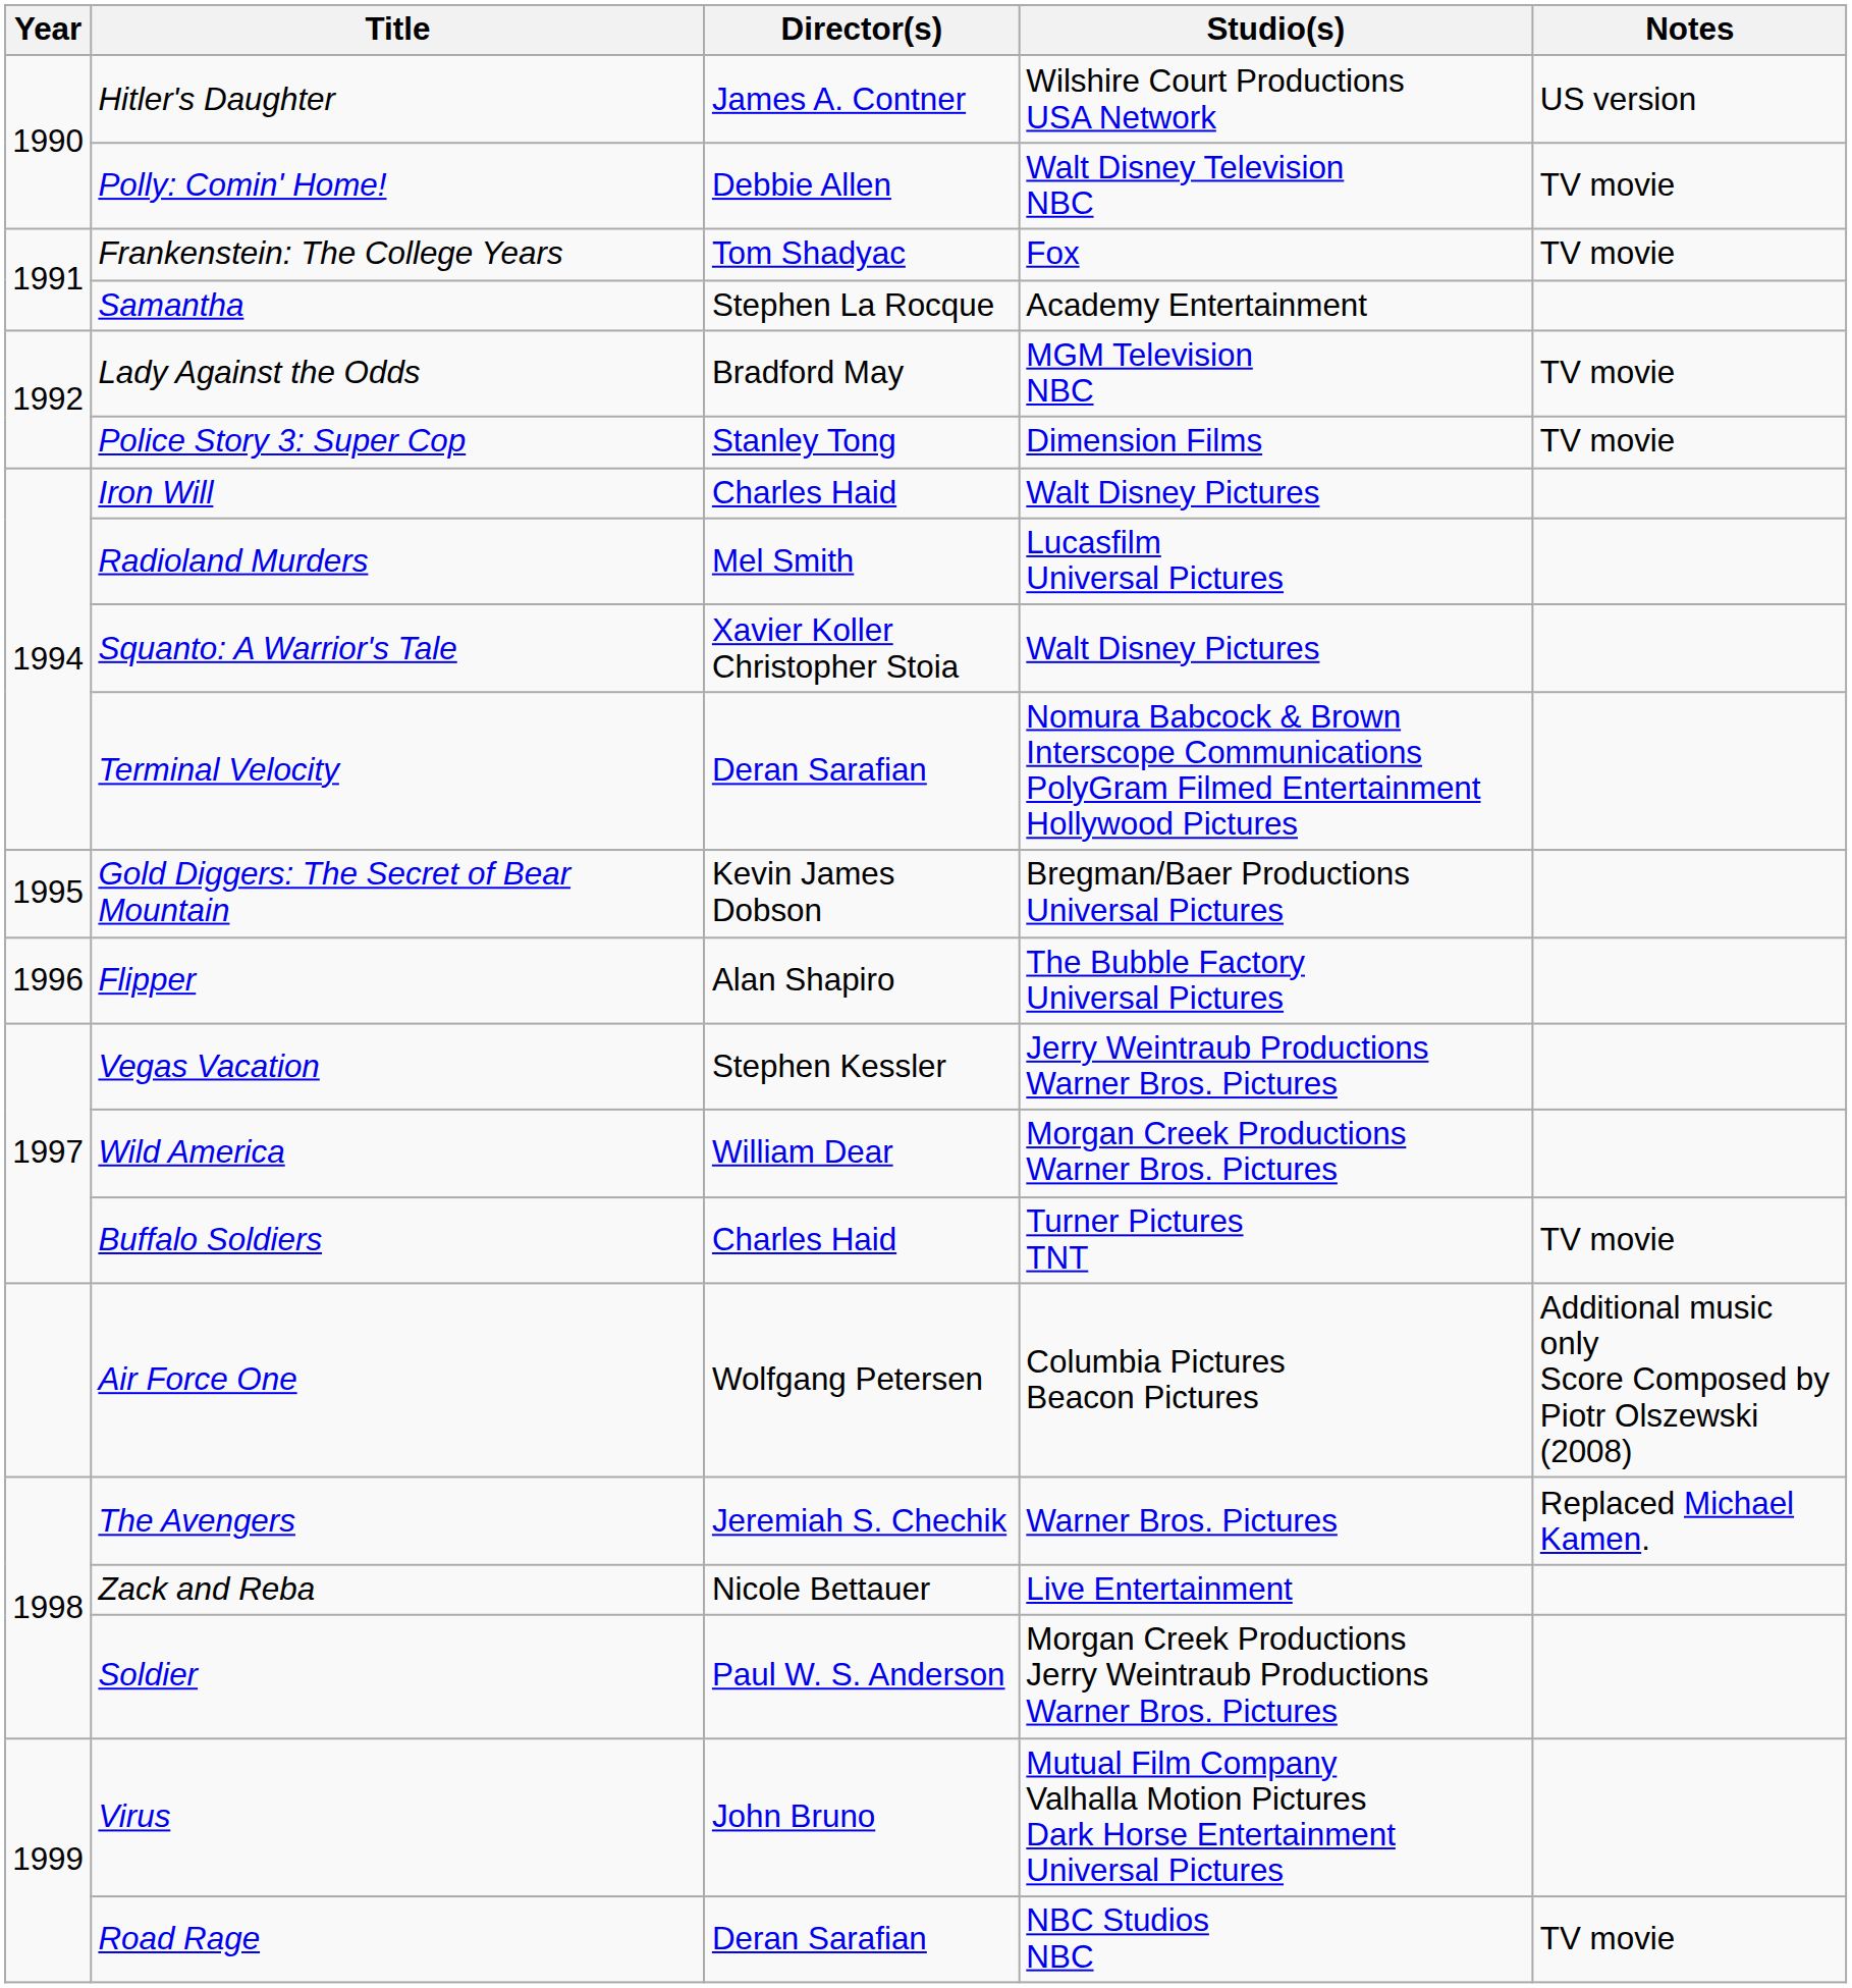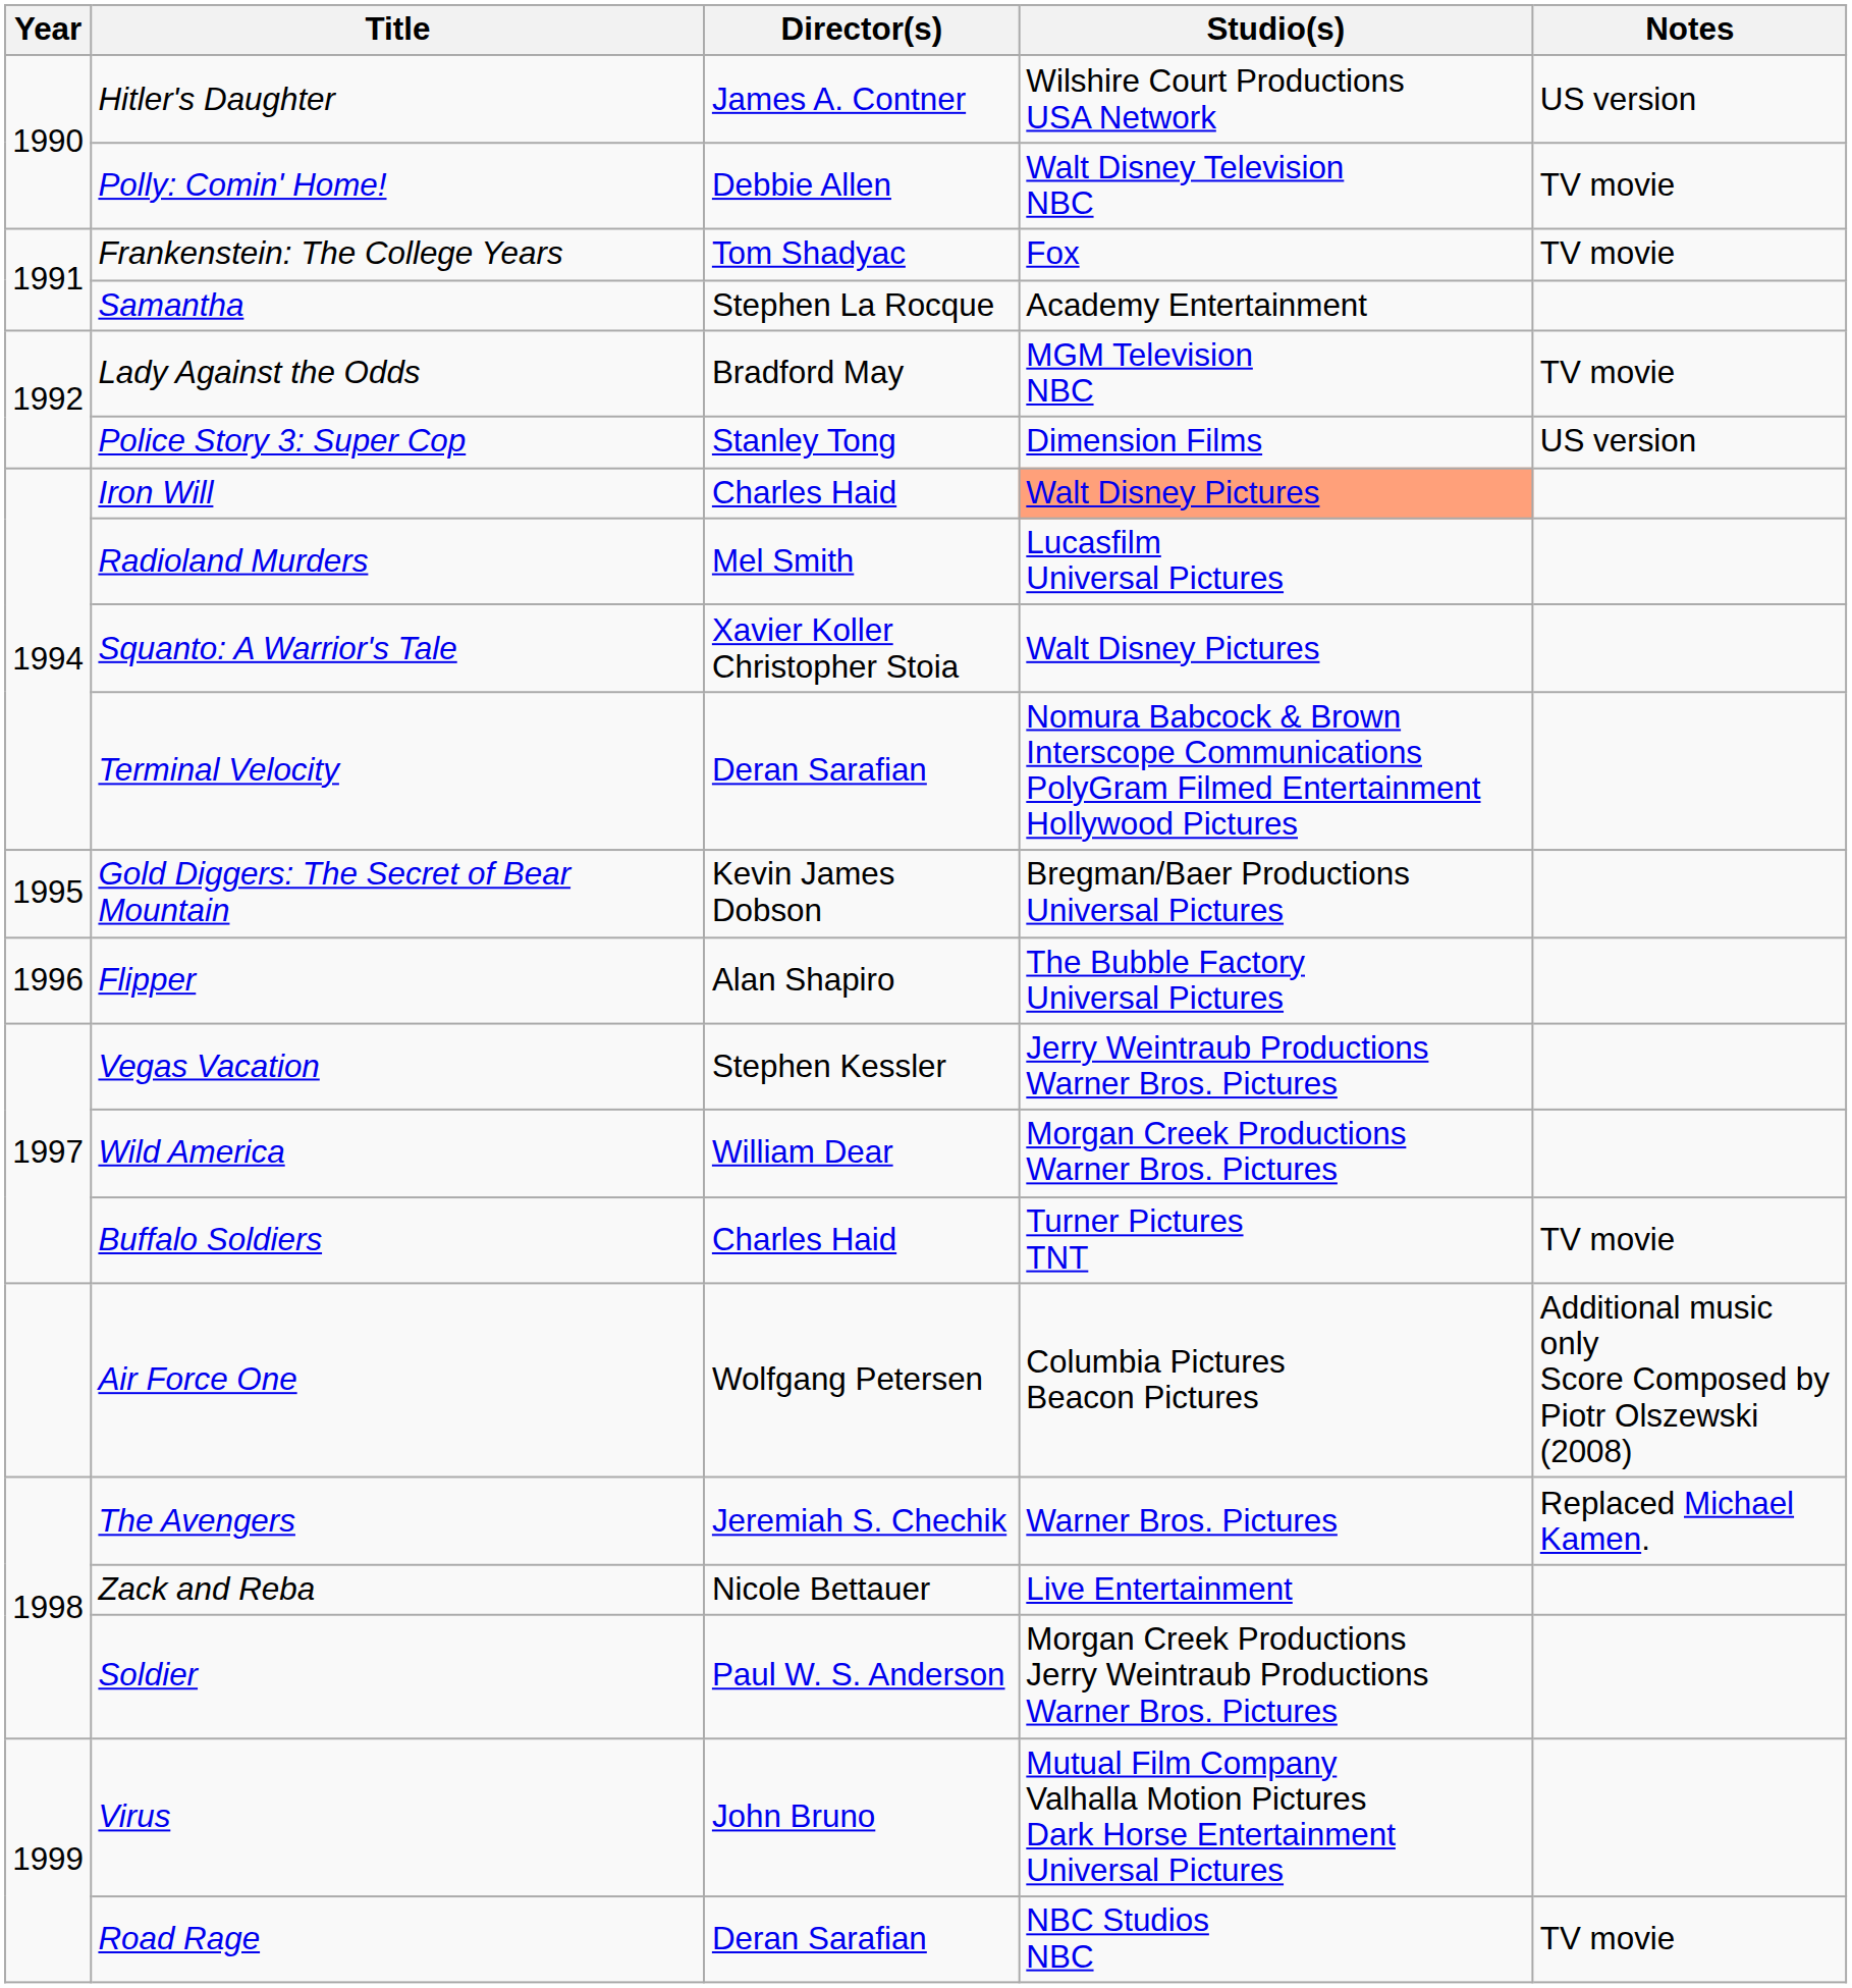 <table class="wikitable sortable">
 <tr>
 <th width = 30px>Year</th>
 <th width = 300px>Title</th>
 <th width = 150px>Director(s)</th>
 <th width = 250px>Studio(s)</th>
 <th width = 150px>Notes</th>
 </tr>
 <tr>
 <td rowspan="2">1990</td>
 <td><em>Hitler's Daughter</em></td>
 <td><a href='#'>James A. Contner</a></td>
 <td>Wilshire Court Productions<br><a href='#'>USA Network</a></td>
 <td>US version</td>
 </tr>
 <tr>
 <td><em><a href='#'>Polly: Comin' Home!</a></em></td>
 <td><a href='#'>Debbie Allen</a></td>
 <td><a href='#'>Walt Disney Television</a><br><a href='#'>NBC</a></td>
 <td>TV movie</td>
 </tr>
 <tr>
 <td rowspan="2">1991</td>
 <td><em>Frankenstein: The College Years</em></td>
 <td><a href='#'>Tom Shadyac</a></td>
 <td><a href='#'>Fox</a></td>
 <td>TV movie</td>
 </tr>
 <tr>
 <td><em><a href='#'>Samantha</a></em></td>
 <td>Stephen La Rocque</td>
 <td>Academy Entertainment</td>
 <td></td>
 </tr>
 <tr>
 <td rowspan="2">1992</td>
 <td><em>Lady Against the Odds</em></td>
 <td>Bradford May</td>
 <td><a href='#'>MGM Television</a><br><a href='#'>NBC</a></td>
 <td>TV movie</td>
 </tr>
 <tr>
 <td><em><a href='#'>Police Story 3: Super Cop</a></em></td>
 <td><a href='#'>Stanley Tong</a></td>
 <td><a href='#'>Dimension Films</a></td>
-<td>TV movie</td>
+<td>US version</td>
 </tr>
 <tr>
 <td rowspan="4">1994</td>
 <td><em><a href='#'>Iron Will</a></em></td>
 <td><a href='#'>Charles Haid</a></td>
-<td><a href='#'>Walt Disney Pictures</a></td>
+<td style="background: lightsalmon;"><a href='#'>Walt Disney Pictures</a></td>
 <td></td>
 </tr>
 <tr>
 <td><em><a href='#'>Radioland Murders</a></em></td>
 <td><a href='#'>Mel Smith</a></td>
 <td><a href='#'>Lucasfilm</a><br><a href='#'>Universal Pictures</a></td>
 <td></td>
 </tr>
 <tr>
 <td><em><a href='#'>Squanto: A Warrior's Tale</a></em></td>
 <td><a href='#'>Xavier Koller</a><br>Christopher Stoia</td>
 <td><a href='#'>Walt Disney Pictures</a></td>
 <td></td>
 </tr>
 <tr>
 <td><em><a href='#'>Terminal Velocity</a></em></td>
 <td><a href='#'>Deran Sarafian</a></td>
 <td><a href='#'>Nomura Babcock & Brown</a><br><a href='#'>Interscope Communications</a><br><a href='#'>PolyGram Filmed Entertainment</a><br><a href='#'>Hollywood Pictures</a></td>
 <td></td>
 </tr>
 <tr>
 <td>1995</td>
 <td><em><a href='#'>Gold Diggers: The Secret of Bear Mountain</a></em></td>
 <td>Kevin James Dobson</td>
 <td>Bregman/Baer Productions<br><a href='#'>Universal Pictures</a></td>
 <td></td>
 </tr>
 <tr>
 <td>1996</td>
 <td><em><a href='#'>Flipper</a></em></td>
 <td>Alan Shapiro</td>
 <td><a href='#'>The Bubble Factory</a><br><a href='#'>Universal Pictures</a></td>
 <td></td>
 </tr>
 <tr>
 <td rowspan="3">1997</td>
 <td><em><a href='#'>Vegas Vacation</a></em></td>
 <td>Stephen Kessler</td>
 <td><a href='#'>Jerry Weintraub Productions</a><br><a href='#'>Warner Bros. Pictures</a></td>
 <td></td>
 </tr>
 <tr>
 <td><em><a href='#'>Wild America</a></em></td>
 <td><a href='#'>William Dear</a></td>
 <td><a href='#'>Morgan Creek Productions</a><br><a href='#'>Warner Bros. Pictures</a></td>
 <td></td>
 </tr>
 <tr>
 <td><em><a href='#'>Buffalo Soldiers</a></em></td>
 <td><a href='#'>Charles Haid</a></td>
 <td><a href='#'>Turner Pictures</a><br><a href='#'>TNT</a></td>
 <td>TV movie</td>
 </tr>
 <tr>
 <td></td>
 <td><em><a href='#'>Air Force One</a></em></td>
 <td>Wolfgang Petersen</td>
 <td>Columbia Pictures<br>Beacon Pictures</td>
 <td>Additional music only<br>Score Composed by Piotr Olszewski (2008)</td>
 </tr>
 <tr>
 <td rowspan="3">1998</td>
 <td><em><a href='#'>The Avengers</a></em></td>
 <td><a href='#'>Jeremiah S. Chechik</a></td>
 <td><a href='#'>Warner Bros. Pictures</a></td>
 <td>Replaced <a href='#'>Michael Kamen</a>.</td>
 </tr>
 <tr>
 <td><em>Zack and Reba</em></td>
 <td>Nicole Bettauer</td>
 <td><a href='#'>Live Entertainment</a></td>
 <td></td>
 </tr>
 <tr>
 <td><em><a href='#'>Soldier</a></em></td>
 <td><a href='#'>Paul W. S. Anderson</a></td>
 <td>Morgan Creek Productions<br>Jerry Weintraub Productions<br><a href='#'>Warner Bros. Pictures</a></td>
 <td></td>
 </tr>
 <tr>
 <td rowspan="2">1999</td>
 <td><em><a href='#'>Virus</a></em></td>
 <td><a href='#'>John Bruno</a></td>
 <td><a href='#'>Mutual Film Company</a><br>Valhalla Motion Pictures<br><a href='#'>Dark Horse Entertainment</a><br><a href='#'>Universal Pictures</a></td>
 <td></td>
 </tr>
 <tr>
 <td><em><a href='#'>Road Rage</a></em></td>
 <td><a href='#'>Deran Sarafian</a></td>
 <td><a href='#'>NBC Studios</a><br><a href='#'>NBC</a></td>
 <td>TV movie</td>
 </tr>
 </table>
